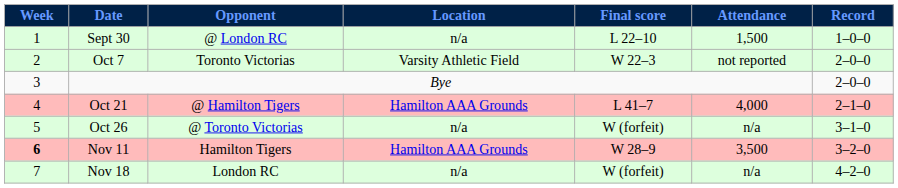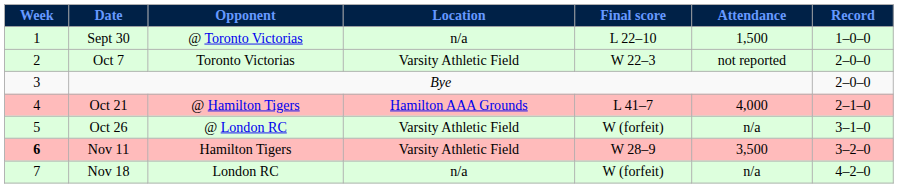 <table class="wikitable" width="80%">
 <tr align="center"  style="background:#002147;color:#6699FF;">
 <td><strong>Week</strong></td>
 <td><strong>Date</strong></td>
 <td><strong>Opponent</strong></td>
 <td><strong>Location</strong></td>
 <td><strong>Final score</strong></td>
 <td><strong>Attendance</strong></td>
 <td><strong>Record</strong></td>
 </tr>
 <tr align="center" bgcolor="#ddffdd">
 <td>1</td>
 <td>Sept 30</td>
-<td>@ <a href='#'>London RC</a></td>
+<td>@ <a href='#'>Toronto Victorias</a></td>
 <td>n/a</td>
 <td>L 22–10</td>
 <td>1,500</td>
 <td>1–0–0</td>
 </tr>
 <tr align="center" bgcolor="#ddffdd">
 <td>2</td>
 <td>Oct 7</td>
 <td>Toronto Victorias</td>
 <td>Varsity Athletic Field</td>
 <td>W 22–3</td>
 <td>not reported</td>
 <td>2–0–0</td>
 </tr>
 <tr align="center">
 <td>3</td>
 <td colspan="5"><em>Bye</em></td>
 <td>2–0–0</td>
 </tr>
 <tr align="center" bgcolor="#ffbbbb">
 <td>4</td>
 <td>Oct 21</td>
 <td>@ <a href='#'>Hamilton Tigers</a></td>
 <td><a href='#'>Hamilton AAA Grounds</a></td>
 <td>L 41–7</td>
 <td>4,000</td>
 <td>2–1–0</td>
 </tr>
 <tr align="center" bgcolor="#ddffdd">
 <td>5</td>
 <td>Oct 26</td>
-<td>@ <a href='#'>Toronto Victorias</a></td>
-<td>n/a</td>
+<td>@ <a href='#'>London RC</a></td>
+<td>Varsity Athletic Field</td>
 <td>W (forfeit)</td>
 <td>n/a</td>
 <td>3–1–0</td>
 </tr>
 <tr align="center" bgcolor="#ffbbbb">
 <td><strong>6</strong></td>
 <td>Nov 11</td>
 <td>Hamilton Tigers</td>
-<td><a href='#'>Hamilton AAA Grounds</a></td>
+<td>Varsity Athletic Field</td>
 <td>W 28–9</td>
 <td>3,500</td>
 <td>3–2–0</td>
 </tr>
 <tr align="center" bgcolor="#ddffdd">
 <td>7</td>
 <td>Nov 18</td>
 <td>London RC</td>
 <td>n/a</td>
 <td>W (forfeit)</td>
 <td>n/a</td>
 <td>4–2–0</td>
 </tr>
 </table>
